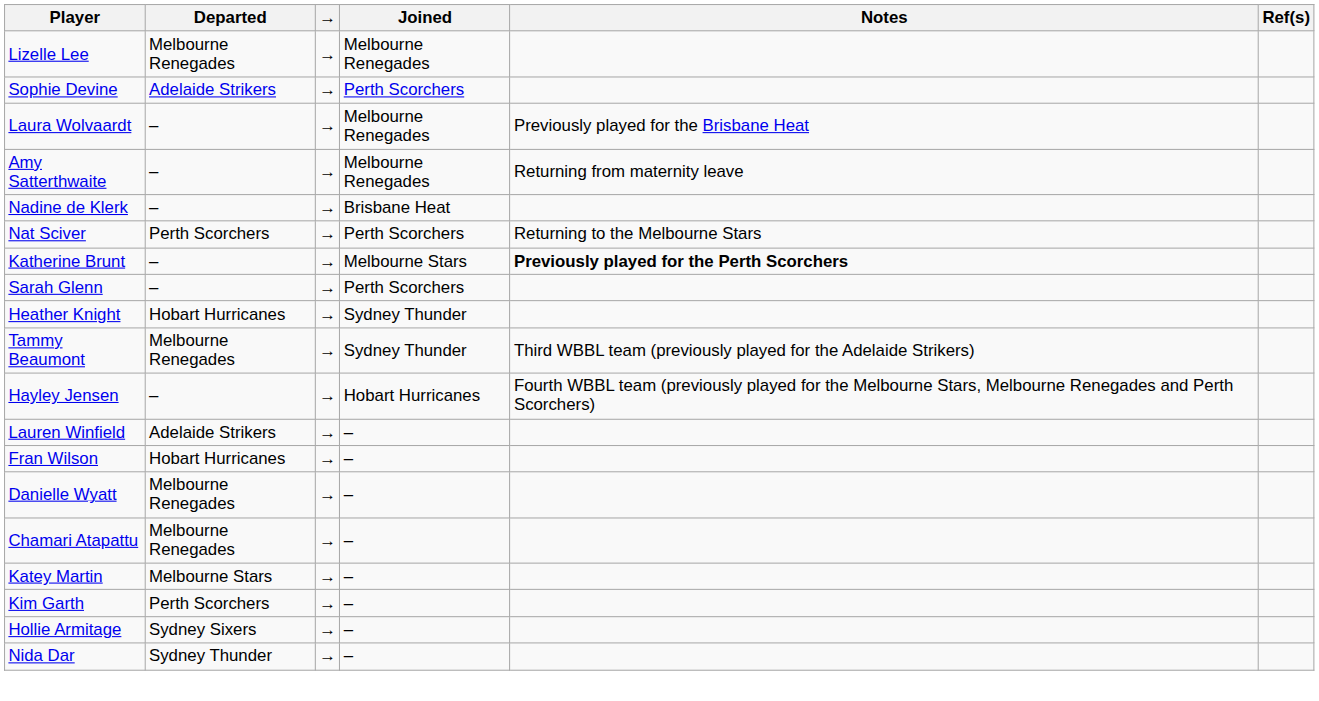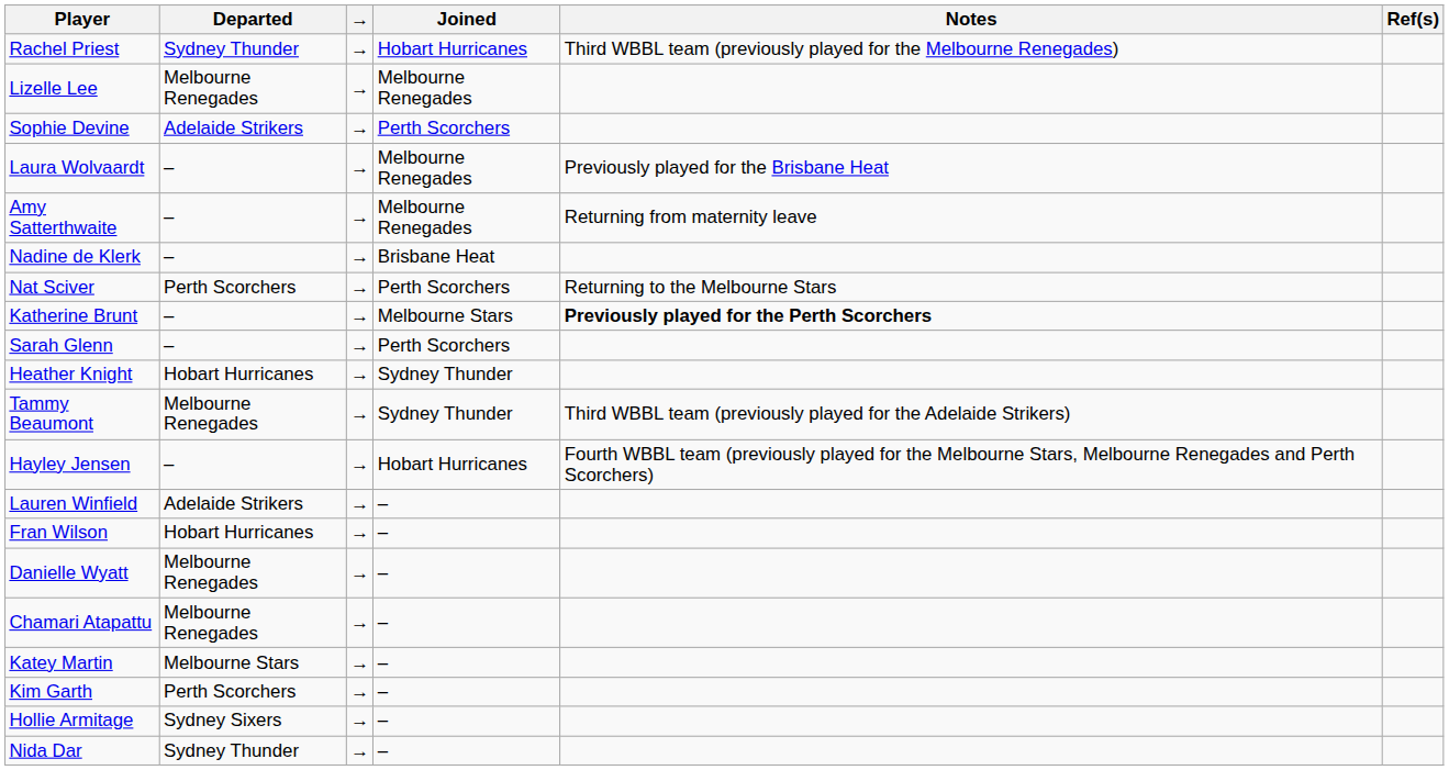 <table class="wikitable">
 <tr>
 <th>Player</th>
 <th>Departed</th>
 <th>→</th>
 <th>Joined</th>
 <th>Notes</th>
 <th>Ref(s)</th>
+</tr>
+<tr>
+<td><a href='#'>Rachel Priest</a></td>
+<td><a href='#'>Sydney Thunder</a></td>
+<td>→</td>
+<td><a href='#'>Hobart Hurricanes</a></td>
+<td>Third WBBL team (previously played for the <a href='#'>Melbourne Renegades</a>)</td>
+<td></td>
 </tr>
 <tr>
 <td><a href='#'>Lizelle Lee</a></td>
 <td>Melbourne Renegades</td>
 <td>→</td>
 <td>Melbourne Renegades</td>
 <td></td>
 <td></td>
 </tr>
 <tr>
 <td><a href='#'>Sophie Devine</a></td>
 <td><a href='#'>Adelaide Strikers</a></td>
 <td>→</td>
 <td><a href='#'>Perth Scorchers</a></td>
 <td></td>
 <td></td>
 </tr>
 <tr>
 <td><a href='#'>Laura Wolvaardt</a></td>
 <td>–</td>
 <td>→</td>
 <td>Melbourne Renegades</td>
 <td>Previously played for the <a href='#'>Brisbane Heat</a></td>
 <td></td>
 </tr>
 <tr>
 <td><a href='#'>Amy Satterthwaite</a></td>
 <td>–</td>
 <td>→</td>
 <td>Melbourne Renegades</td>
 <td>Returning from maternity leave</td>
 <td></td>
 </tr>
 <tr>
 <td><a href='#'>Nadine de Klerk</a></td>
 <td>–</td>
 <td>→</td>
 <td>Brisbane Heat</td>
 <td></td>
 <td></td>
 </tr>
 <tr>
 <td><a href='#'>Nat Sciver</a></td>
 <td>Perth Scorchers</td>
 <td>→</td>
 <td>Perth Scorchers</td>
 <td>Returning to the Melbourne Stars</td>
 <td></td>
 </tr>
 <tr>
 <td><a href='#'>Katherine Brunt</a></td>
 <td>–</td>
 <td>→</td>
 <td>Melbourne Stars</td>
 <td><strong>Previously played for the Perth Scorchers</strong></td>
 <td></td>
 </tr>
 <tr>
 <td><a href='#'>Sarah Glenn</a></td>
 <td>–</td>
 <td>→</td>
 <td>Perth Scorchers</td>
 <td></td>
 <td></td>
 </tr>
 <tr>
 <td><a href='#'>Heather Knight</a></td>
 <td>Hobart Hurricanes</td>
 <td>→</td>
 <td>Sydney Thunder</td>
 <td></td>
 <td></td>
 </tr>
 <tr>
 <td><a href='#'>Tammy Beaumont</a></td>
 <td>Melbourne Renegades</td>
 <td>→</td>
 <td>Sydney Thunder</td>
 <td>Third WBBL team (previously played for the Adelaide Strikers)</td>
 <td></td>
 </tr>
 <tr>
 <td><a href='#'>Hayley Jensen</a></td>
 <td>–</td>
 <td>→</td>
 <td>Hobart Hurricanes</td>
 <td>Fourth WBBL team (previously played for the Melbourne Stars, Melbourne Renegades and Perth Scorchers) </td>
 <td></td>
 </tr>
 <tr>
 <td><a href='#'>Lauren Winfield</a></td>
 <td>Adelaide Strikers</td>
 <td>→</td>
 <td>–</td>
 <td></td>
 <td></td>
 </tr>
 <tr>
 <td><a href='#'>Fran Wilson</a></td>
 <td>Hobart Hurricanes</td>
 <td>→</td>
 <td>–</td>
 <td></td>
 <td></td>
 </tr>
 <tr>
 <td><a href='#'>Danielle Wyatt</a></td>
 <td>Melbourne Renegades</td>
 <td>→</td>
 <td>–</td>
 <td></td>
 <td></td>
 </tr>
 <tr>
 <td><a href='#'>Chamari Atapattu</a></td>
 <td>Melbourne Renegades</td>
 <td>→</td>
 <td>–</td>
 <td></td>
 <td></td>
 </tr>
 <tr>
 <td><a href='#'>Katey Martin</a></td>
 <td>Melbourne Stars</td>
 <td>→</td>
 <td>–</td>
 <td></td>
 <td></td>
 </tr>
 <tr>
 <td><a href='#'>Kim Garth</a></td>
 <td>Perth Scorchers</td>
 <td>→</td>
 <td>–</td>
 <td></td>
 <td></td>
 </tr>
 <tr>
 <td><a href='#'>Hollie Armitage</a></td>
 <td>Sydney Sixers</td>
 <td>→</td>
 <td>–</td>
 <td></td>
 <td></td>
 </tr>
 <tr>
 <td><a href='#'>Nida Dar</a></td>
 <td>Sydney Thunder</td>
 <td>→</td>
 <td>–</td>
 <td></td>
 <td></td>
 </tr>
 </table>
